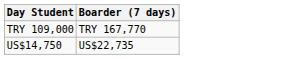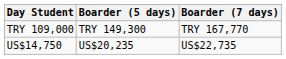 <table class="wikitable">
 <tr>
 <th>Day Student</th>
+<th>Boarder (5 days)</th>
 <th>Boarder (7 days)</th>
 </tr>
 <tr>
 <td>TRY 109,000</td>
+<td>TRY 149,300</td>
 <td>TRY 167,770</td>
 </tr>
 <tr>
 <td>US$14,750</td>
+<td>US$20,235</td>
 <td>US$22,735</td>
 </tr>
 </table>
